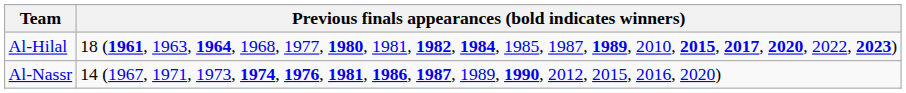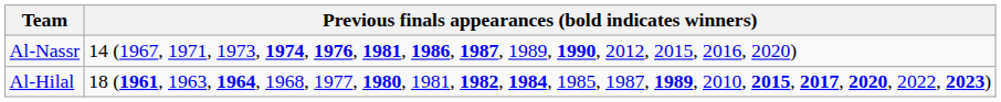 <table class="wikitable">
 <tr>
 <th>Team</th>
 <th>Previous finals appearances (bold indicates winners)</th>
 </tr>
 <tr>
+<td><a href='#'>Al-Nassr</a></td>
+<td>14 (<a href='#'>1967</a>, <a href='#'>1971</a>, <a href='#'>1973</a>, <strong><a href='#'>1974</a></strong>, <strong><a href='#'>1976</a></strong>, <strong><a href='#'>1981</a></strong>, <strong><a href='#'>1986</a></strong>, <strong><a href='#'>1987</a></strong>, <a href='#'>1989</a>, <strong><a href='#'>1990</a></strong>, <a href='#'>2012</a>, <a href='#'>2015</a>, <a href='#'>2016</a>, <a href='#'>2020</a>)</td>
+</tr>
+<tr>
 <td><a href='#'>Al-Hilal</a></td>
 <td>18 (<strong><a href='#'>1961</a></strong>, <a href='#'>1963</a>, <strong><a href='#'>1964</a></strong>, <a href='#'>1968</a>, <a href='#'>1977</a>, <strong><a href='#'>1980</a></strong>, <a href='#'>1981</a>, <strong><a href='#'>1982</a></strong>, <strong><a href='#'>1984</a></strong>, <a href='#'>1985</a>, <a href='#'>1987</a>, <strong><a href='#'>1989</a></strong>, <a href='#'>2010</a>, <strong><a href='#'>2015</a></strong>, <strong><a href='#'>2017</a></strong>, <strong><a href='#'>2020</a></strong>, <a href='#'>2022</a>, <strong><a href='#'>2023</a></strong>)</td>
 </tr>
-<tr>
-<td><a href='#'>Al-Nassr</a></td>
-<td>14 (<a href='#'>1967</a>, <a href='#'>1971</a>, <a href='#'>1973</a>, <strong><a href='#'>1974</a></strong>, <strong><a href='#'>1976</a></strong>, <strong><a href='#'>1981</a></strong>, <strong><a href='#'>1986</a></strong>, <strong><a href='#'>1987</a></strong>, <a href='#'>1989</a>, <strong><a href='#'>1990</a></strong>, <a href='#'>2012</a>, <a href='#'>2015</a>, <a href='#'>2016</a>, <a href='#'>2020</a>)</td>
-</tr>
 </table>
